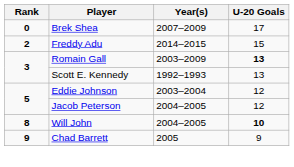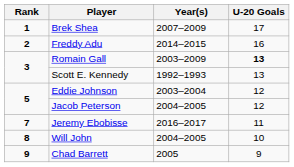 <table class="wikitable sortable" width=52%>
 <tr>
 <th width = 15%>Rank</th>
 <th width = 35%>Player</th>
 <th width = 25%>Year(s)</th>
 <th width = 20%>U-20 Goals</th>
 </tr>
 <tr>
-<td align=center><strong>0</strong></td>
+<td align=center><strong>1</strong></td>
 <td><a href='#'>Brek Shea</a></td>
 <td>2007–2009</td>
 <td align=center>17</td>
 </tr>
 <tr>
 <td align=center><strong>2</strong></td>
 <td><a href='#'>Freddy Adu</a></td>
 <td>2014–2015</td>
-<td align=center>15</td>
+<td align=center>16</td>
 </tr>
 <tr>
 <td align=center rowspan="2"><strong>3</strong></td>
 <td><a href='#'>Romain Gall</a></td>
 <td>2003–2009</td>
 <td align=center><strong>13</strong></td>
 </tr>
 <tr>
 <td>Scott E. Kennedy</td>
 <td>1992–1993</td>
 <td align=center>13</td>
 </tr>
 <tr>
 <td align=center rowspan = "2"><strong>5</strong></td>
 <td><a href='#'>Eddie Johnson</a></td>
 <td>2003–2004</td>
 <td align=center>12</td>
 </tr>
 <tr>
 <td><a href='#'>Jacob Peterson</a></td>
 <td>2004–2005</td>
 <td align=center>12</td>
 </tr>
 <tr>
+<td align=center><strong>7</strong></td>
+<td><a href='#'>Jeremy Ebobisse</a></td>
+<td>2016–2017</td>
+<td align=center>11</td>
+</tr>
+<tr>
 <td align=center><strong>8</strong></td>
 <td><a href='#'>Will John</a></td>
 <td>2004–2005</td>
-<td align=center><strong>10</strong></td>
+<td align=center>10</td>
 </tr>
 <tr>
 <td align=center rowspan = "2"><strong>9</strong></td>
 <td><a href='#'>Chad Barrett</a></td>
 <td>2005</td>
 <td align=center>9</td>
 </tr>
 </table>
